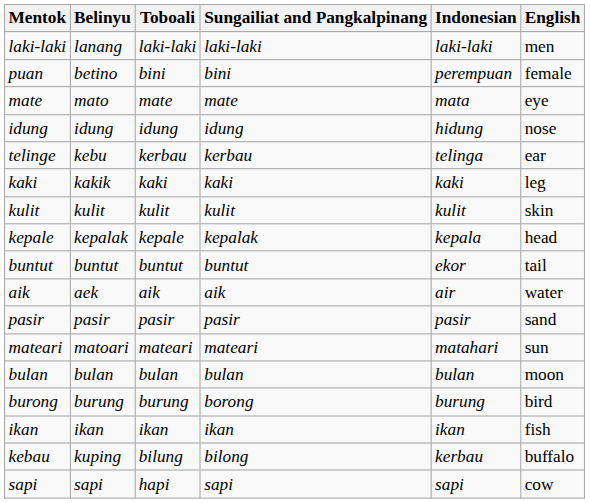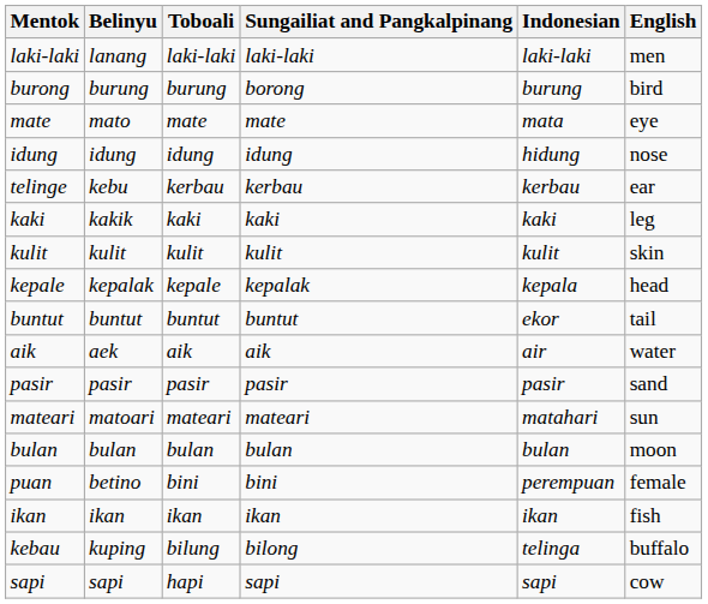 <table class="wikitable">
 <tr>
 <th>Mentok</th>
 <th>Belinyu</th>
 <th>Toboali</th>
 <th>Sungailiat and Pangkalpinang</th>
 <th>Indonesian</th>
 <th>English</th>
 </tr>
 <tr>
 <td><em>laki-laki</em></td>
 <td><em>lanang</em></td>
 <td><em>laki-laki</em></td>
 <td><em>laki-laki</em></td>
 <td><em>laki-laki</em></td>
 <td>men</td>
 </tr>
 <tr>
-<td><em>puan</em></td>
-<td><em>betino</em></td>
-<td><em>bini</em></td>
-<td><em>bini</em></td>
-<td><em>perempuan</em></td>
-<td>female</td>
+<td><em>burong</em></td>
+<td><em>burung</em></td>
+<td><em>burung</em></td>
+<td><em>borong</em></td>
+<td><em>burung</em></td>
+<td>bird</td>
 </tr>
 <tr>
 <td><em>mate</em></td>
 <td><em>mato</em></td>
 <td><em>mate</em></td>
 <td><em>mate</em></td>
 <td><em>mata</em></td>
 <td>eye</td>
 </tr>
 <tr>
 <td><em>idung</em></td>
 <td><em>idung</em></td>
 <td><em>idung</em></td>
 <td><em>idung</em></td>
 <td><em>hidung</em></td>
 <td>nose</td>
 </tr>
 <tr>
 <td><em>telinge</em></td>
 <td><em>kebu</em></td>
 <td><em>kerbau</em></td>
 <td><em>kerbau</em></td>
-<td><em>telinga</em></td>
+<td><em>kerbau</em></td>
 <td>ear</td>
 </tr>
 <tr>
 <td><em>kaki</em></td>
 <td><em>kakik</em></td>
 <td><em>kaki</em></td>
 <td><em>kaki</em></td>
 <td><em>kaki</em></td>
 <td>leg</td>
 </tr>
 <tr>
 <td><em>kulit</em></td>
 <td><em>kulit</em></td>
 <td><em>kulit</em></td>
 <td><em>kulit</em></td>
 <td><em>kulit</em></td>
 <td>skin</td>
 </tr>
 <tr>
 <td><em>kepale</em></td>
 <td><em>kepalak</em></td>
 <td><em>kepale</em></td>
 <td><em>kepalak</em></td>
 <td><em>kepala</em></td>
 <td>head</td>
 </tr>
 <tr>
 <td><em>buntut</em></td>
 <td><em>buntut</em></td>
 <td><em>buntut</em></td>
 <td><em>buntut</em></td>
 <td><em>ekor</em></td>
 <td>tail</td>
 </tr>
 <tr>
 <td><em>aik</em></td>
 <td><em>aek</em></td>
 <td><em>aik</em></td>
 <td><em>aik</em></td>
 <td><em>air</em></td>
 <td>water</td>
 </tr>
 <tr>
 <td><em>pasir</em></td>
 <td><em>pasir</em></td>
 <td><em>pasir</em></td>
 <td><em>pasir</em></td>
 <td><em>pasir</em></td>
 <td>sand</td>
 </tr>
 <tr>
 <td><em>mateari</em></td>
 <td><em>matoari</em></td>
 <td><em>mateari</em></td>
 <td><em>mateari</em></td>
 <td><em>matahari</em></td>
 <td>sun</td>
 </tr>
 <tr>
 <td><em>bulan</em></td>
 <td><em>bulan</em></td>
 <td><em>bulan</em></td>
 <td><em>bulan</em></td>
 <td><em>bulan</em></td>
 <td>moon</td>
 </tr>
 <tr>
-<td><em>burong</em></td>
-<td><em>burung</em></td>
-<td><em>burung</em></td>
-<td><em>borong</em></td>
-<td><em>burung</em></td>
-<td>bird</td>
+<td><em>puan</em></td>
+<td><em>betino</em></td>
+<td><em>bini</em></td>
+<td><em>bini</em></td>
+<td><em>perempuan</em></td>
+<td>female</td>
 </tr>
 <tr>
 <td><em>ikan</em></td>
 <td><em>ikan</em></td>
 <td><em>ikan</em></td>
 <td><em>ikan</em></td>
 <td><em>ikan</em></td>
 <td>fish</td>
 </tr>
 <tr>
 <td><em>kebau</em></td>
 <td><em>kuping</em></td>
 <td><em>bilung</em></td>
 <td><em>bilong</em></td>
-<td><em>kerbau</em></td>
+<td><em>telinga</em></td>
 <td>buffalo</td>
 </tr>
 <tr>
 <td><em>sapi</em></td>
 <td><em>sapi</em></td>
 <td><em>hapi</em></td>
 <td><em>sapi</em></td>
 <td><em>sapi</em></td>
 <td>cow</td>
 </tr>
 </table>
